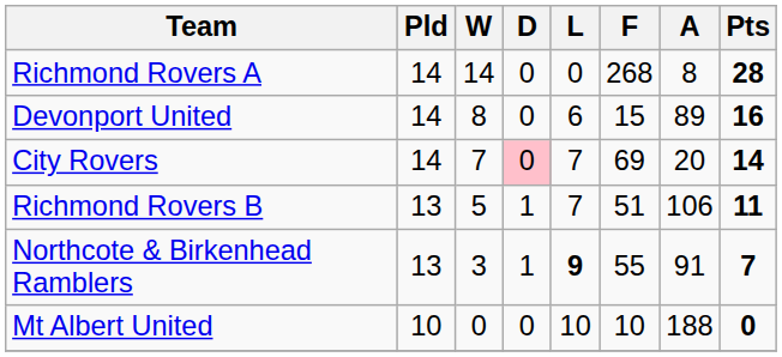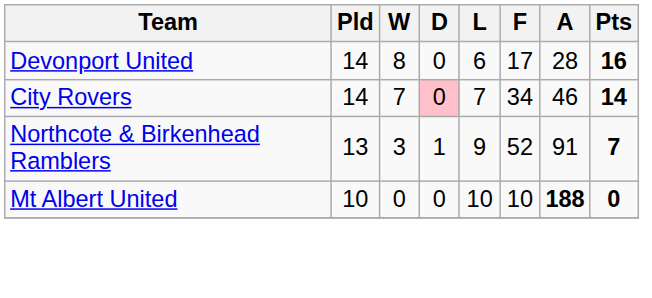 <table class="wikitable" style="text-align:center;">
 <tr>
 <th width=215>Team</th>
 <th width=20 abbr="Played">Pld</th>
 <th width=20 abbr="Won">W</th>
 <th width=20 abbr="Drawn">D</th>
 <th width=20 abbr="Lost">L</th>
 <th width=20 abbr="For">F</th>
 <th width=20 abbr="Against">A</th>
 <th width=20 abbr="Points">Pts</th>
 </tr>
 <tr>
-<td style="text-align:left;"><a href='#'>Richmond Rovers A</a></td>
-<td>14</td>
-<td>14</td>
-<td>0</td>
-<td>0</td>
-<td>268</td>
-<td>8</td>
-<td><strong>28</strong></td>
-</tr>
-<tr>
 <td style="text-align:left;"><a href='#'>Devonport United</a></td>
 <td>14</td>
 <td>8</td>
 <td>0</td>
 <td>6</td>
-<td>15</td>
-<td>89</td>
+<td>17</td>
+<td>28</td>
 <td><strong>16</strong></td>
 </tr>
 <tr>
 <td style="text-align:left;"><a href='#'>City Rovers</a></td>
 <td>14</td>
 <td>7</td>
 <td style="background: pink;">0</td>
 <td>7</td>
-<td>69</td>
-<td>20</td>
+<td>34</td>
+<td>46</td>
 <td><strong>14</strong></td>
-</tr>
-<tr>
-<td style="text-align:left;"><a href='#'>Richmond Rovers B</a></td>
-<td>13</td>
-<td>5</td>
-<td>1</td>
-<td>7</td>
-<td>51</td>
-<td>106</td>
-<td><strong>11</strong></td>
 </tr>
 <tr>
 <td style="text-align:left;"><a href='#'>Northcote & Birkenhead Ramblers</a></td>
 <td>13</td>
 <td>3</td>
 <td>1</td>
-<td><strong>9</strong></td>
-<td>55</td>
+<td>9</td>
+<td>52</td>
 <td>91</td>
 <td><strong>7</strong></td>
 </tr>
 <tr>
 <td style="text-align:left;"><a href='#'>Mt Albert United</a></td>
 <td>10</td>
 <td>0</td>
 <td>0</td>
 <td>10</td>
 <td>10</td>
-<td>188</td>
+<td><strong>188</strong></td>
 <td><strong>0</strong></td>
 </tr>
 <tr>
 </tr>
 </table>
